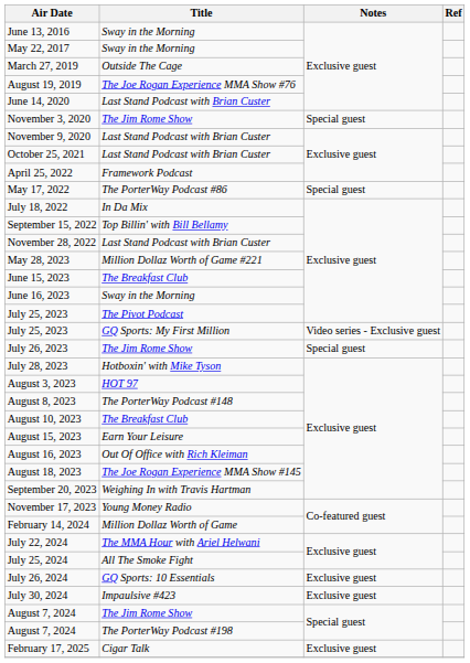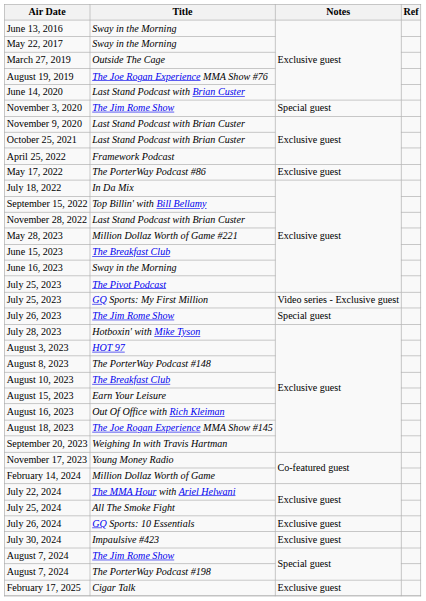 <table class="wikitable">
 <tr>
 <th>Air Date</th>
 <th>Title</th>
 <th>Notes</th>
 <th>Ref</th>
 </tr>
 <tr>
 <td>June 13, 2016</td>
 <td><em>Sway in the Morning</em></td>
 <td rowspan="5">Exclusive guest</td>
 <td></td>
 </tr>
 <tr>
 <td>May 22, 2017</td>
 <td><em>Sway in the Morning</em></td>
 <td></td>
 </tr>
 <tr>
 <td>March 27, 2019</td>
 <td><em>Outside The Cage</em></td>
 <td></td>
 </tr>
 <tr>
 <td>August 19, 2019</td>
 <td><em><a href='#'>The Joe Rogan Experience</a> MMA Show #76</em></td>
 <td></td>
 </tr>
 <tr>
 <td>June 14, 2020</td>
 <td><em>Last Stand Podcast with <a href='#'>Brian Custer</a></em></td>
 <td></td>
 </tr>
 <tr>
 <td>November 3, 2020</td>
 <td><em><a href='#'>The Jim Rome Show</a></em></td>
 <td>Special guest</td>
 <td></td>
 </tr>
 <tr>
 <td>November 9, 2020</td>
 <td><em>Last Stand Podcast with Brian Custer</em></td>
 <td rowspan="3">Exclusive guest</td>
 <td></td>
 </tr>
 <tr>
 <td>October 25, 2021</td>
 <td><em>Last Stand Podcast with Brian Custer</em></td>
 <td></td>
 </tr>
 <tr>
 <td>April 25, 2022</td>
 <td><em>Framework Podcast</em></td>
 <td></td>
 </tr>
 <tr>
 <td>May 17, 2022</td>
 <td><em>The PorterWay Podcast #86</em></td>
-<td>Special guest</td>
+<td>Exclusive guest</td>
 <td></td>
 </tr>
 <tr>
 <td>July 18, 2022</td>
 <td><em>In Da Mix</em></td>
 <td rowspan="7">Exclusive guest</td>
 <td></td>
 </tr>
 <tr>
 <td>September 15, 2022</td>
 <td><em>Top Billin' with <a href='#'>Bill Bellamy</a></em></td>
 <td></td>
 </tr>
 <tr>
 <td>November 28, 2022</td>
 <td><em>Last Stand Podcast with Brian Custer</em></td>
 <td></td>
 </tr>
 <tr>
 <td>May 28, 2023</td>
 <td><em>Million Dollaz Worth of Game #221</em></td>
 <td></td>
 </tr>
 <tr>
 <td>June 15, 2023</td>
 <td><em><a href='#'>The Breakfast Club</a></em></td>
 <td></td>
 </tr>
 <tr>
 <td>June 16, 2023</td>
 <td><em>Sway in the Morning</em></td>
 <td></td>
 </tr>
 <tr>
 <td>July 25, 2023</td>
 <td><em><a href='#'>The Pivot Podcast</a></em></td>
 <td></td>
 </tr>
 <tr>
 <td>July 25, 2023</td>
 <td><em><a href='#'>GQ</a> Sports: My First Million</em></td>
 <td>Video series - Exclusive guest</td>
 <td></td>
 </tr>
 <tr>
 <td>July 26, 2023</td>
 <td><em><a href='#'>The Jim Rome Show</a></em></td>
 <td>Special guest</td>
 <td></td>
 </tr>
 <tr>
 <td>July 28, 2023</td>
 <td><em>Hotboxin' with <a href='#'>Mike Tyson</a></em></td>
 <td rowspan="8">Exclusive guest</td>
 <td></td>
 </tr>
 <tr>
 <td>August 3, 2023</td>
 <td><em><a href='#'>HOT 97</a></em></td>
 <td></td>
 </tr>
 <tr>
 <td>August 8, 2023</td>
 <td><em>The PorterWay Podcast #148</em></td>
 <td></td>
 </tr>
 <tr>
 <td>August 10, 2023</td>
 <td><em><a href='#'>The Breakfast Club</a></em></td>
 <td></td>
 </tr>
 <tr>
 <td>August 15, 2023</td>
 <td><em>Earn Your Leisure</em></td>
 <td></td>
 </tr>
 <tr>
 <td>August 16, 2023</td>
 <td><em>Out Of Office with <a href='#'>Rich Kleiman</a></em></td>
 <td></td>
 </tr>
 <tr>
 <td>August 18, 2023</td>
 <td><em><a href='#'>The Joe Rogan Experience</a> MMA Show #145</em></td>
 <td></td>
 </tr>
 <tr>
 <td>September 20, 2023</td>
 <td><em>Weighing In with Travis Hartman</em></td>
 <td></td>
 </tr>
 <tr>
 <td>November 17, 2023</td>
 <td><em>Young Money Radio</em></td>
 <td rowspan="2">Co-featured guest</td>
 <td></td>
 </tr>
 <tr>
 <td>February 14, 2024</td>
 <td><em>Million Dollaz Worth of Game</em></td>
 <td></td>
 </tr>
 <tr>
 <td>July 22, 2024</td>
 <td><em><a href='#'>The MMA Hour</a> with <a href='#'>Ariel Helwani</a></em></td>
 <td rowspan="2">Exclusive guest</td>
 <td></td>
 </tr>
 <tr>
 <td>July 25, 2024</td>
 <td><em>All The Smoke Fight</em></td>
 <td></td>
 </tr>
 <tr>
 <td>July 26, 2024</td>
 <td><em><a href='#'>GQ</a> Sports: 10 Essentials</em></td>
 <td>Exclusive guest</td>
 <td></td>
 </tr>
 <tr>
 <td>July 30, 2024</td>
 <td><em>Impaulsive #423</em></td>
 <td>Exclusive guest</td>
 <td></td>
 </tr>
 <tr>
 <td>August 7, 2024</td>
 <td><em><a href='#'>The Jim Rome Show</a></em></td>
 <td rowspan="2">Special guest</td>
 <td></td>
 </tr>
 <tr>
 <td>August 7, 2024</td>
 <td><em>The PorterWay Podcast #198</em></td>
 <td></td>
 </tr>
 <tr>
 <td>February 17, 2025</td>
 <td><em>Cigar Talk</em></td>
 <td>Exclusive guest</td>
 <td></td>
 </tr>
 <tr>
 </tr>
 </table>
